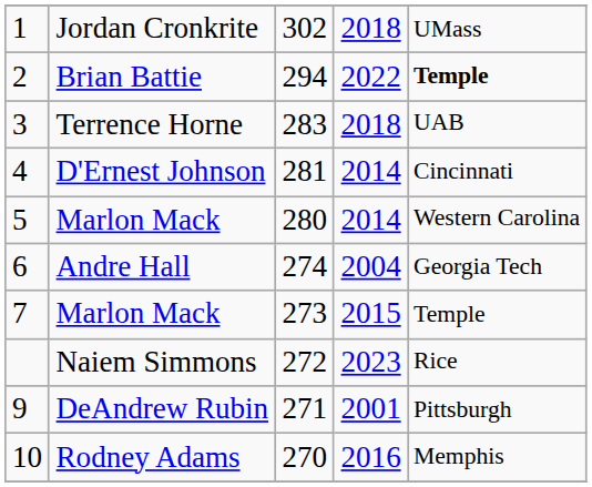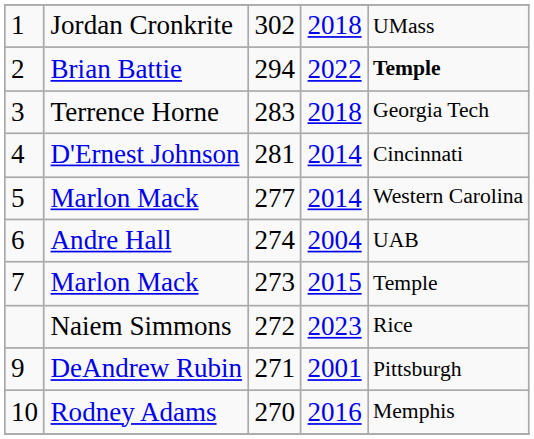 <table class="wikitable">
 <tr>
 </tr>
 <tr>
 <td>1</td>
 <td>Jordan Cronkrite</td>
 <td><abbr>302</abbr></td>
 <td><a href='#'>2018</a></td>
 <td style="font-size:80%;">UMass</td>
 </tr>
 <tr>
 <td>2</td>
 <td><a href='#'>Brian Battie</a></td>
 <td><abbr>294</abbr></td>
 <td><a href='#'>2022</a></td>
 <td style="font-size:80%;"><strong>Temple</strong></td>
 </tr>
 <tr>
 <td>3</td>
 <td>Terrence Horne</td>
 <td><abbr>283</abbr></td>
 <td><a href='#'>2018</a></td>
-<td style="font-size:80%;">UAB</td>
+<td style="font-size:80%;">Georgia Tech</td>
 </tr>
 <tr>
 <td>4</td>
 <td><a href='#'>D'Ernest Johnson</a></td>
 <td><abbr>281</abbr></td>
 <td><a href='#'>2014</a></td>
 <td style="font-size:80%;">Cincinnati</td>
 </tr>
 <tr>
 <td>5</td>
 <td><a href='#'>Marlon Mack</a></td>
-<td><abbr>280</abbr></td>
+<td><abbr>277</abbr></td>
 <td><a href='#'>2014</a></td>
 <td style="font-size:80%;">Western Carolina</td>
 </tr>
 <tr>
 <td>6</td>
 <td><a href='#'>Andre Hall</a></td>
 <td><abbr>274</abbr></td>
 <td><a href='#'>2004</a></td>
-<td style="font-size:80%;">Georgia Tech</td>
+<td style="font-size:80%;">UAB</td>
 </tr>
 <tr>
 <td>7</td>
 <td><a href='#'>Marlon Mack</a></td>
 <td><abbr>273</abbr></td>
 <td><a href='#'>2015</a></td>
 <td style="font-size:80%;">Temple</td>
 </tr>
 <tr>
 <td></td>
 <td>Naiem Simmons</td>
 <td><abbr>272</abbr></td>
 <td><a href='#'>2023</a></td>
 <td style="font-size:80%;">Rice</td>
 </tr>
 <tr>
 <td>9</td>
 <td><a href='#'>DeAndrew Rubin</a></td>
 <td><abbr>271</abbr></td>
 <td><a href='#'>2001</a></td>
 <td style="font-size:80%;">Pittsburgh</td>
 </tr>
 <tr>
 <td>10</td>
 <td><a href='#'>Rodney Adams</a></td>
 <td><abbr>270</abbr></td>
 <td><a href='#'>2016</a></td>
 <td style="font-size:80%;">Memphis</td>
 </tr>
 <tr>
 </tr>
 </table>
